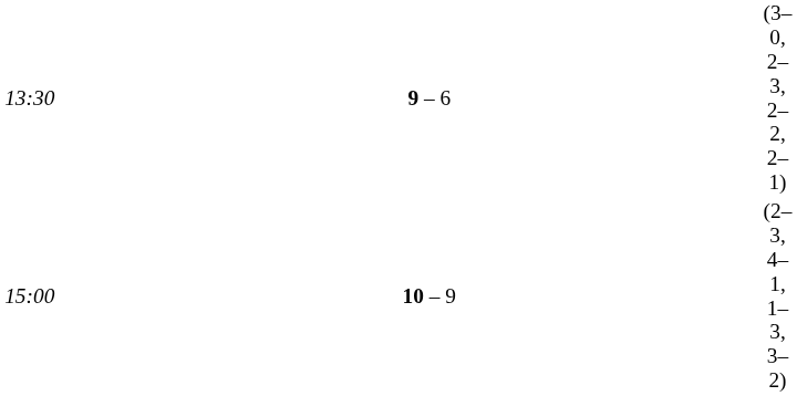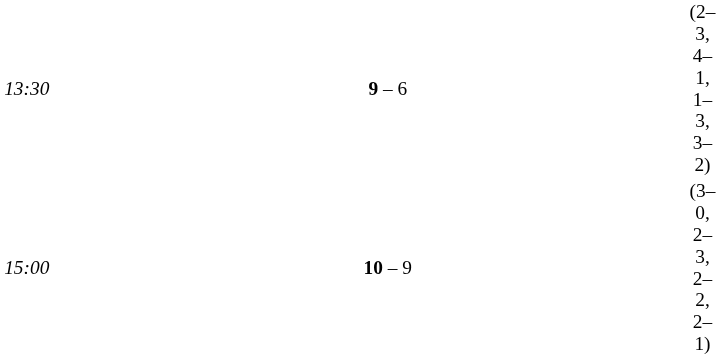 <table style="text-align:center">
 <tr>
 <th width=100></th>
 <th width=200></th>
 <th width=100></th>
 <th width=200></th>
 </tr>
 <tr>
 <td><em>13:30</em></td>
 <td align=right><strong></strong></td>
 <td><strong>9</strong> – 6</td>
 <td align=left></td>
-<td>(3–0, 2–3, 2–2, 2–1)</td>
+<td>(2–3, 4–1, 1–3, 3–2)</td>
 </tr>
 <tr>
 <td><em>15:00</em></td>
 <td align=right><strong></strong></td>
 <td><strong>10</strong> – 9</td>
 <td align=left></td>
-<td>(2–3, 4–1, 1–3, 3–2)</td>
+<td>(3–0, 2–3, 2–2, 2–1)</td>
 </tr>
 </table>
